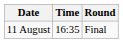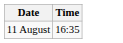 <table class="wikitable">
 <tr>
 <th>Date</th>
 <th>Time</th>
-<th>Round</th>
 </tr>
 <tr>
 <td>11 August</td>
 <td>16:35</td>
-<td>Final</td>
 </tr>
 </table>
